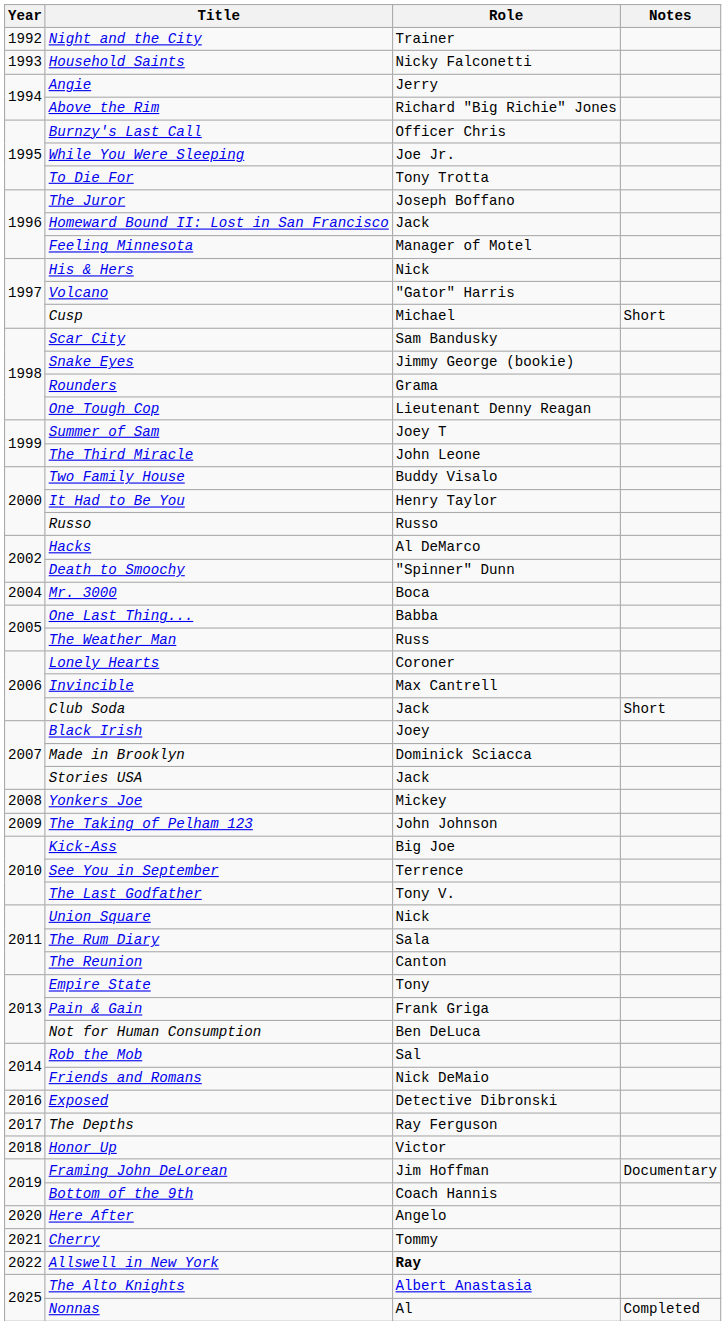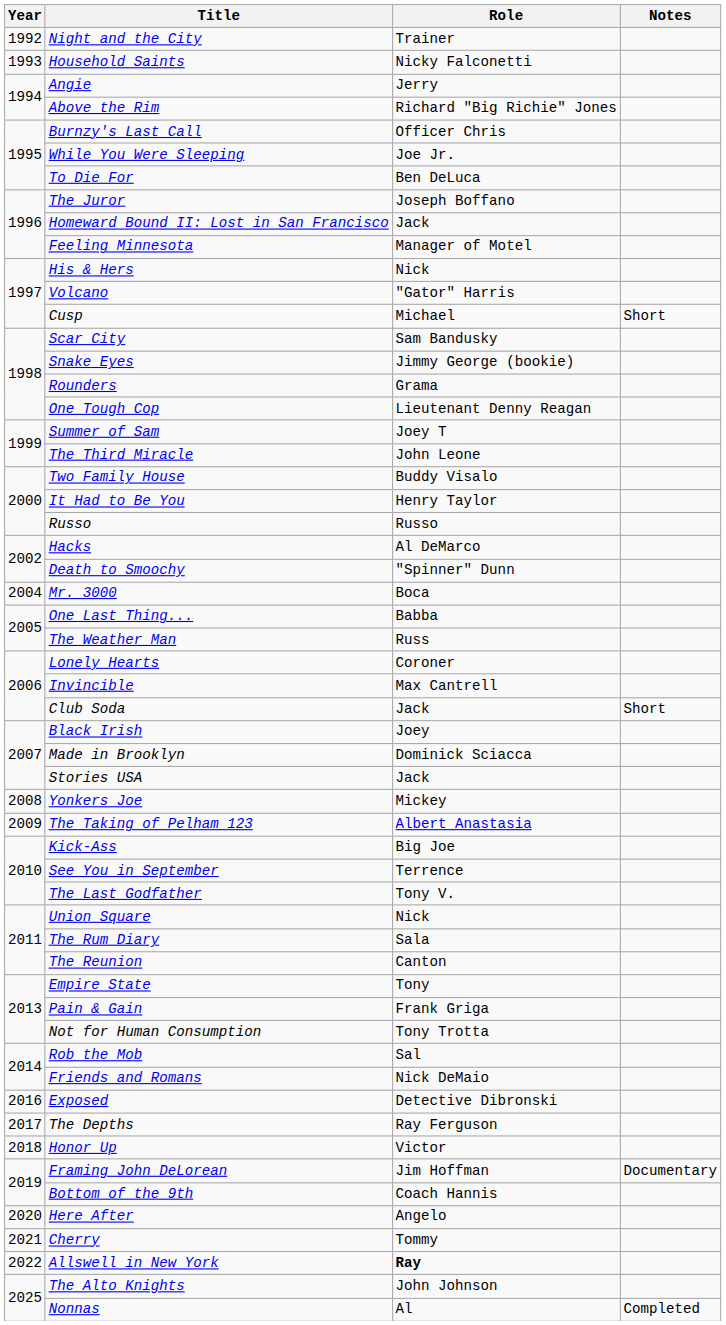 <table class="wikitable sortable">
 <tr>
 <th>Year</th>
 <th>Title</th>
 <th>Role</th>
 <th class="unsortable">Notes</th>
 </tr>
 <tr>
 <td>1992</td>
 <td><em><a href='#'>Night and the City</a></em></td>
 <td>Trainer</td>
 <td></td>
 </tr>
 <tr>
 <td>1993</td>
 <td><em><a href='#'>Household Saints</a></em></td>
 <td>Nicky Falconetti</td>
 <td></td>
 </tr>
 <tr>
 <td rowspan="2">1994</td>
 <td><em><a href='#'>Angie</a></em></td>
 <td>Jerry</td>
 <td></td>
 </tr>
 <tr>
 <td><em><a href='#'>Above the Rim</a></em></td>
 <td>Richard "Big Richie" Jones</td>
 <td></td>
 </tr>
 <tr>
 <td rowspan="3">1995</td>
 <td><em><a href='#'>Burnzy's Last Call</a></em></td>
 <td>Officer Chris</td>
 <td></td>
 </tr>
 <tr>
 <td><em><a href='#'>While You Were Sleeping</a></em></td>
 <td>Joe Jr.</td>
 <td></td>
 </tr>
 <tr>
 <td><em><a href='#'>To Die For</a></em></td>
-<td>Tony Trotta</td>
+<td>Ben DeLuca</td>
 <td></td>
 </tr>
 <tr>
 <td rowspan="3">1996</td>
 <td><em><a href='#'>The Juror</a></em></td>
 <td>Joseph Boffano</td>
 <td></td>
 </tr>
 <tr>
 <td><em><a href='#'>Homeward Bound II: Lost in San Francisco</a></em></td>
 <td>Jack</td>
 <td></td>
 </tr>
 <tr>
 <td><em><a href='#'>Feeling Minnesota</a></em></td>
 <td>Manager of Motel</td>
 <td></td>
 </tr>
 <tr>
 <td rowspan="3">1997</td>
 <td><em><a href='#'>His & Hers</a></em></td>
 <td>Nick</td>
 <td></td>
 </tr>
 <tr>
 <td><em><a href='#'>Volcano</a></em></td>
 <td>"Gator" Harris</td>
 <td></td>
 </tr>
 <tr>
 <td><em>Cusp</em></td>
 <td>Michael</td>
 <td>Short</td>
 </tr>
 <tr>
 <td rowspan="4">1998</td>
 <td><em><a href='#'>Scar City</a></em></td>
 <td>Sam Bandusky</td>
 <td></td>
 </tr>
 <tr>
 <td><em><a href='#'>Snake Eyes</a></em></td>
 <td>Jimmy George (bookie)</td>
 <td></td>
 </tr>
 <tr>
 <td><em><a href='#'>Rounders</a></em></td>
 <td>Grama</td>
 <td></td>
 </tr>
 <tr>
 <td><em><a href='#'>One Tough Cop</a></em></td>
 <td>Lieutenant Denny Reagan</td>
 <td></td>
 </tr>
 <tr>
 <td rowspan="2">1999</td>
 <td><em><a href='#'>Summer of Sam</a></em></td>
 <td>Joey T</td>
 <td></td>
 </tr>
 <tr>
 <td><em><a href='#'>The Third Miracle</a></em></td>
 <td>John Leone</td>
 <td></td>
 </tr>
 <tr>
 <td rowspan="3">2000</td>
 <td><em><a href='#'>Two Family House</a></em></td>
 <td>Buddy Visalo</td>
 <td></td>
 </tr>
 <tr>
 <td><em><a href='#'>It Had to Be You</a></em></td>
 <td>Henry Taylor</td>
 <td></td>
 </tr>
 <tr>
 <td><em>Russo</em></td>
 <td>Russo</td>
 <td></td>
 </tr>
 <tr>
 <td rowspan="2">2002</td>
 <td><em><a href='#'>Hacks</a></em></td>
 <td>Al DeMarco</td>
 <td></td>
 </tr>
 <tr>
 <td><em><a href='#'>Death to Smoochy</a></em></td>
 <td>"Spinner" Dunn</td>
 <td></td>
 </tr>
 <tr>
 <td>2004</td>
 <td><em><a href='#'>Mr. 3000</a></em></td>
 <td>Boca</td>
 <td></td>
 </tr>
 <tr>
 <td rowspan="2">2005</td>
 <td><em><a href='#'>One Last Thing...</a></em></td>
 <td>Babba</td>
 <td></td>
 </tr>
 <tr>
 <td><em><a href='#'>The Weather Man</a></em></td>
 <td>Russ</td>
 <td></td>
 </tr>
 <tr>
 <td rowspan="3">2006</td>
 <td><em><a href='#'>Lonely Hearts</a></em></td>
 <td>Coroner</td>
 <td></td>
 </tr>
 <tr>
 <td><em><a href='#'>Invincible</a></em></td>
 <td>Max Cantrell</td>
 <td></td>
 </tr>
 <tr>
 <td><em>Club Soda</em></td>
 <td>Jack</td>
 <td>Short</td>
 </tr>
 <tr>
 <td rowspan="3">2007</td>
 <td><em><a href='#'>Black Irish</a></em></td>
 <td>Joey</td>
 <td></td>
 </tr>
 <tr>
 <td><em>Made in Brooklyn</em></td>
 <td>Dominick Sciacca</td>
 <td></td>
 </tr>
 <tr>
 <td><em>Stories USA</em></td>
 <td>Jack</td>
 <td></td>
 </tr>
 <tr>
 <td>2008</td>
 <td><em><a href='#'>Yonkers Joe</a></em></td>
 <td>Mickey</td>
 <td></td>
 </tr>
 <tr>
 <td>2009</td>
 <td><em><a href='#'>The Taking of Pelham 123</a></em></td>
-<td>John Johnson</td>
+<td><a href='#'>Albert Anastasia</a></td>
 <td></td>
 </tr>
 <tr>
 <td rowspan="3">2010</td>
 <td><em><a href='#'>Kick-Ass</a></em></td>
 <td>Big Joe</td>
 <td></td>
 </tr>
 <tr>
 <td><em><a href='#'>See You in September</a></em></td>
 <td>Terrence</td>
 <td></td>
 </tr>
 <tr>
 <td><em><a href='#'>The Last Godfather</a></em></td>
 <td>Tony V.</td>
 <td></td>
 </tr>
 <tr>
 <td rowspan="3">2011</td>
 <td><em><a href='#'>Union Square</a></em></td>
 <td>Nick</td>
 <td></td>
 </tr>
 <tr>
 <td><em><a href='#'>The Rum Diary</a></em></td>
 <td>Sala</td>
 <td></td>
 </tr>
 <tr>
 <td><em><a href='#'>The Reunion</a></em></td>
 <td>Canton</td>
 <td></td>
 </tr>
 <tr>
 <td rowspan="3">2013</td>
 <td><em><a href='#'>Empire State</a></em></td>
 <td>Tony</td>
 <td></td>
 </tr>
 <tr>
 <td><em><a href='#'>Pain & Gain</a></em></td>
 <td>Frank Griga</td>
 <td></td>
 </tr>
 <tr>
 <td><em>Not for Human Consumption</em></td>
-<td>Ben DeLuca</td>
+<td>Tony Trotta</td>
 <td></td>
 </tr>
 <tr>
 <td rowspan="2">2014</td>
 <td><em><a href='#'>Rob the Mob</a></em></td>
 <td>Sal</td>
 <td></td>
 </tr>
 <tr>
 <td><em><a href='#'>Friends and Romans</a></em></td>
 <td>Nick DeMaio</td>
 <td></td>
 </tr>
 <tr>
 <td>2016</td>
 <td><em><a href='#'>Exposed</a></em></td>
 <td>Detective Dibronski</td>
 <td></td>
 </tr>
 <tr>
 <td>2017</td>
 <td><em>The Depths</em></td>
 <td>Ray Ferguson</td>
 <td></td>
 </tr>
 <tr>
 <td>2018</td>
 <td><em><a href='#'>Honor Up</a></em></td>
 <td>Victor</td>
 <td></td>
 </tr>
 <tr>
 <td rowspan="2">2019</td>
 <td><em><a href='#'>Framing John DeLorean</a></em></td>
 <td>Jim Hoffman</td>
 <td>Documentary</td>
 </tr>
 <tr>
 <td><em><a href='#'>Bottom of the 9th</a></em></td>
 <td>Coach Hannis</td>
 <td></td>
 </tr>
 <tr>
 <td>2020</td>
 <td><em><a href='#'>Here After</a></em></td>
 <td>Angelo</td>
 <td></td>
 </tr>
 <tr>
 <td>2021</td>
 <td><em><a href='#'>Cherry</a></em></td>
 <td>Tommy</td>
 <td></td>
 </tr>
 <tr>
 <td>2022</td>
 <td><em><a href='#'>Allswell in New York</a></em></td>
 <td><strong>Ray</strong></td>
 <td></td>
 </tr>
 <tr>
 <td rowspan="2">2025</td>
 <td><em><a href='#'>The Alto Knights</a></em></td>
-<td><a href='#'>Albert Anastasia</a></td>
+<td>John Johnson</td>
 <td></td>
 </tr>
 <tr>
 <td><em><a href='#'>Nonnas</a></em></td>
 <td>Al</td>
 <td>Completed</td>
 </tr>
 </table>
